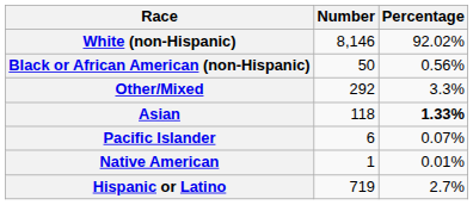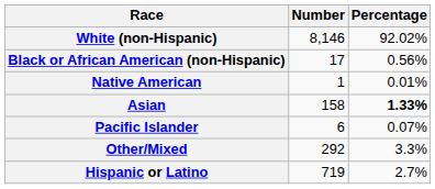 <table class="wikitable" style="text-align:right">
 <tr>
 <th scope="col">Race</th>
 <th scope="col">Number</th>
 <th scope="col">Percentage</th>
 </tr>
 <tr>
 <th scope="row"><a href='#'>White</a> (non-Hispanic)</th>
 <td>8,146</td>
 <td>92.02%</td>
 </tr>
 <tr>
 <th scope="row"><a href='#'>Black or African American</a> (non-Hispanic)</th>
-<td>50</td>
+<td>17</td>
 <td>0.56%</td>
 </tr>
 <tr>
-<th scope="row"><a href='#'>Other/Mixed</a></th>
-<td>292</td>
-<td>3.3%</td>
+<th scope="row"><a href='#'>Native American</a></th>
+<td>1</td>
+<td>0.01%</td>
 </tr>
 <tr>
 <th scope="row"><a href='#'>Asian</a></th>
-<td>118</td>
+<td>158</td>
 <td><strong>1.33%</strong></td>
 </tr>
 <tr>
 <th scope="row"><a href='#'>Pacific Islander</a></th>
 <td>6</td>
 <td>0.07%</td>
 </tr>
 <tr>
-<th scope="row"><a href='#'>Native American</a></th>
-<td>1</td>
-<td>0.01%</td>
+<th scope="row"><a href='#'>Other/Mixed</a></th>
+<td>292</td>
+<td>3.3%</td>
 </tr>
 <tr>
 <th scope="row"><a href='#'>Hispanic</a> or <a href='#'>Latino</a></th>
 <td>719</td>
 <td>2.7%</td>
 </tr>
 </table>
